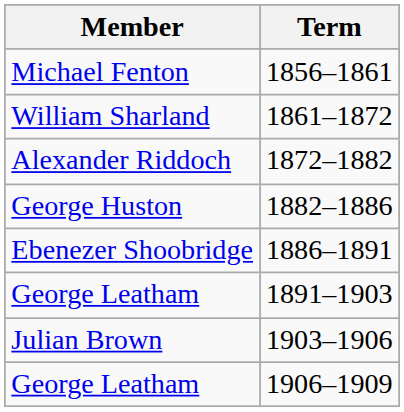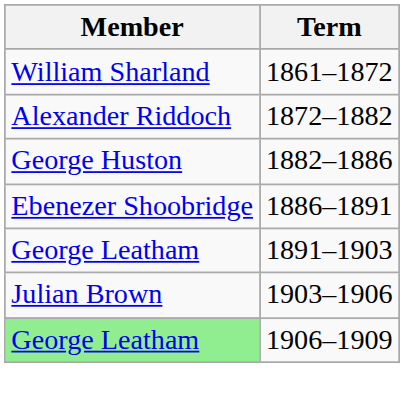 <table class="wikitable">
 <tr>
 <th>Member</th>
 <th>Term</th>
-</tr>
-<tr>
-<td><a href='#'>Michael Fenton</a></td>
-<td>1856–1861</td>
 </tr>
 <tr>
 <td><a href='#'>William Sharland</a></td>
 <td>1861–1872</td>
 </tr>
 <tr>
 <td><a href='#'>Alexander Riddoch</a></td>
 <td>1872–1882</td>
 </tr>
 <tr>
 <td><a href='#'>George Huston</a></td>
 <td>1882–1886</td>
 </tr>
 <tr>
 <td><a href='#'>Ebenezer Shoobridge</a></td>
 <td>1886–1891</td>
 </tr>
 <tr>
 <td><a href='#'>George Leatham</a></td>
 <td>1891–1903</td>
 </tr>
 <tr>
 <td><a href='#'>Julian Brown</a></td>
 <td>1903–1906</td>
 </tr>
 <tr>
-<td><a href='#'>George Leatham</a></td>
+<td style="background: lightgreen;"><a href='#'>George Leatham</a></td>
 <td>1906–1909</td>
 </tr>
 </table>
